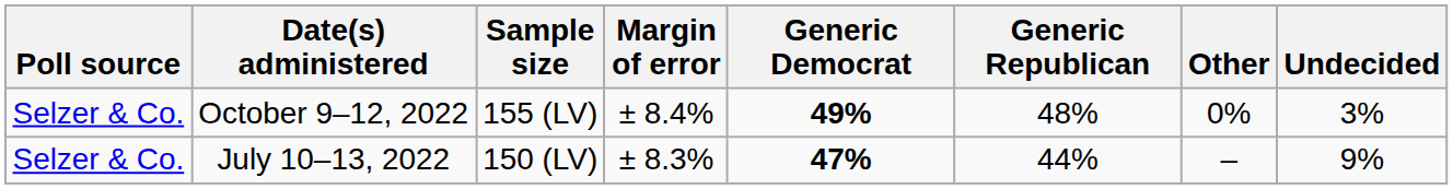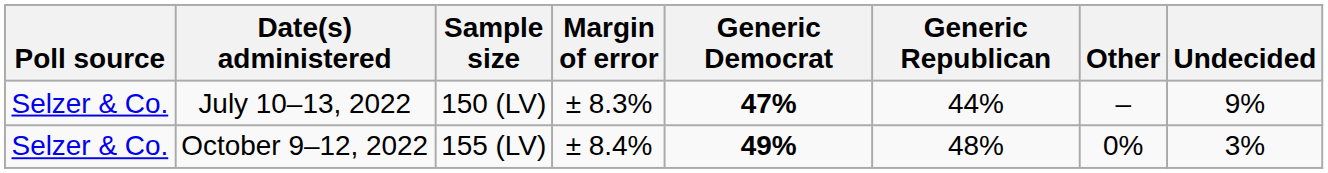 <table class="wikitable" style="font-size:90%;text-align:center;">
 <tr valign=bottom>
 <th>Poll source</th>
 <th>Date(s)<br>administered</th>
 <th>Sample<br>size</th>
 <th>Margin<br>of error</th>
 <th style="width:100px;">Generic<br>Democrat</th>
 <th style="width:100px;">Generic<br>Republican</th>
 <th>Other</th>
 <th>Undecided</th>
 </tr>
 <tr>
 <td style="text-align:left;"><a href='#'>Selzer & Co.</a></td>
+<td>July 10–13, 2022</td>
+<td>150 (LV)</td>
+<td>± 8.3%</td>
+<td><strong>47%</strong></td>
+<td>44%</td>
+<td>–</td>
+<td>9%</td>
+</tr>
+<tr>
+<td style="text-align:left;"><a href='#'>Selzer & Co.</a></td>
 <td>October 9–12, 2022</td>
 <td>155 (LV)</td>
 <td>± 8.4%</td>
 <td><strong>49%</strong></td>
 <td>48%</td>
 <td>0%</td>
 <td>3%</td>
 </tr>
-<tr>
-<td style="text-align:left;"><a href='#'>Selzer & Co.</a></td>
-<td>July 10–13, 2022</td>
-<td>150 (LV)</td>
-<td>± 8.3%</td>
-<td><strong>47%</strong></td>
-<td>44%</td>
-<td>–</td>
-<td>9%</td>
-</tr>
 </table>
